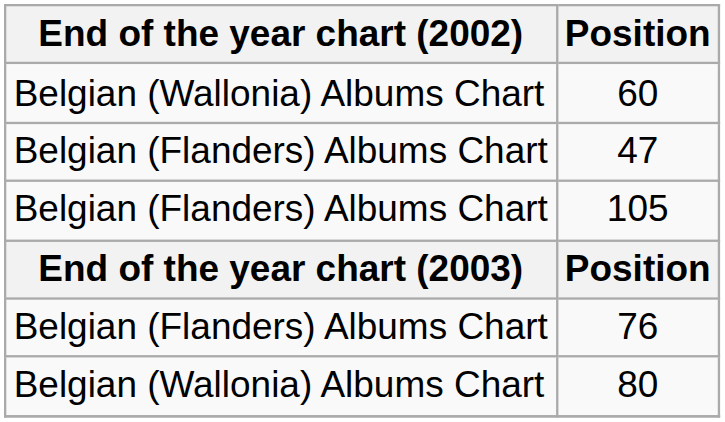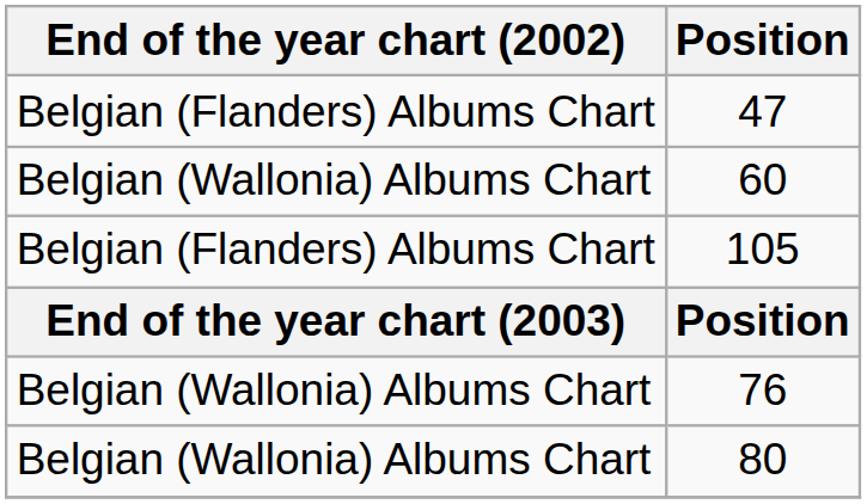 <table class="wikitable sortable">
 <tr>
 <th align="left">End of the year chart (2002)</th>
 <th align="center">Position</th>
 </tr>
 <tr>
+<td align="left">Belgian (Flanders) Albums Chart</td>
+<td align="center">47</td>
+</tr>
+<tr>
 <td align="left">Belgian (Wallonia) Albums Chart</td>
 <td align="center">60</td>
-</tr>
-<tr>
-<td align="left">Belgian (Flanders) Albums Chart</td>
-<td align="center">47</td>
 </tr>
 <tr>
 <td align="left">Belgian (Flanders) Albums Chart</td>
 <td align="center">105</td>
 </tr>
 <tr>
 <th align="left">End of the year chart (2003)</th>
 <th align="center">Position</th>
 </tr>
 <tr>
-<td align="left">Belgian (Flanders) Albums Chart</td>
+<td align="left">Belgian (Wallonia) Albums Chart</td>
 <td align="center">76</td>
 </tr>
 <tr>
 <td align="left">Belgian (Wallonia) Albums Chart</td>
 <td align="center">80</td>
 </tr>
 <tr>
 </tr>
 </table>
